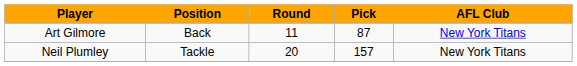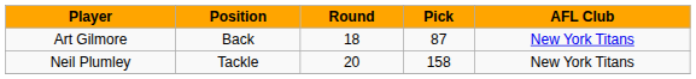 <table class="wikitable" width="60%">
 <tr align="center"  style="background:orange;color:black;">
 <td><strong>Player</strong></td>
 <td><strong>Position</strong></td>
 <td><strong>Round</strong></td>
 <td><strong>Pick</strong></td>
 <td><strong>AFL Club</strong></td>
 </tr>
 <tr align="center" bgcolor="">
 <td>Art Gilmore</td>
 <td>Back</td>
-<td>11</td>
+<td>18</td>
 <td>87</td>
 <td><a href='#'>New York Titans</a></td>
 </tr>
 <tr align="center" bgcolor="">
 <td>Neil Plumley</td>
 <td>Tackle</td>
 <td>20</td>
-<td>157</td>
+<td>158</td>
 <td>New York Titans</td>
 </tr>
 <tr align="center" bgcolor="">
 </tr>
 </table>
